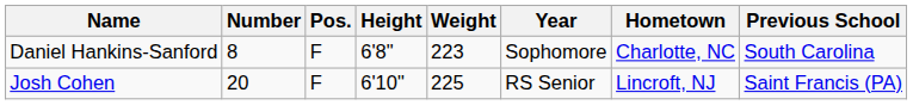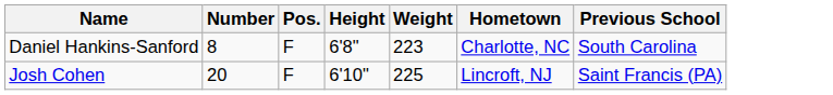 <table class="wikitable sortable" border="1">
 <tr>
 <th>Name</th>
 <th>Number</th>
 <th>Pos.</th>
 <th>Height</th>
 <th>Weight</th>
-<th>Year</th>
 <th>Hometown</th>
 <th class="unsortable">Previous School</th>
 </tr>
 <tr>
 <td>Daniel Hankins-Sanford</td>
 <td>8</td>
 <td>F</td>
 <td>6'8"</td>
 <td>223</td>
-<td>Sophomore</td>
 <td><a href='#'>Charlotte, NC</a></td>
 <td><a href='#'>South Carolina</a></td>
 </tr>
 <tr>
 <td><a href='#'>Josh Cohen</a></td>
 <td>20</td>
 <td>F</td>
 <td>6'10"</td>
 <td>225</td>
-<td>RS Senior</td>
 <td><a href='#'>Lincroft, NJ</a></td>
 <td><a href='#'>Saint Francis (PA)</a></td>
 </tr>
 </table>
